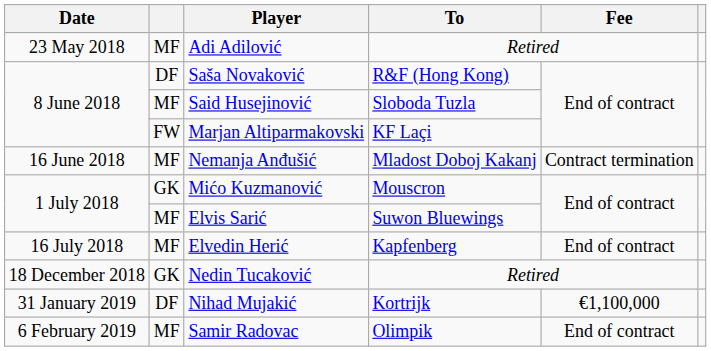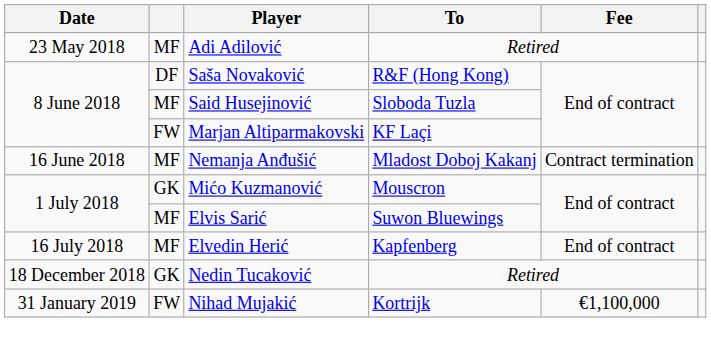 <table class="wikitable" style="text-align:center;">
 <tr>
 <th>Date</th>
 <th></th>
 <th>Player</th>
 <th>To</th>
 <th>Fee</th>
 <th></th>
 </tr>
 <tr>
 <td>23 May 2018</td>
 <td>MF</td>
 <td style="text-align:left"> <a href='#'>Adi Adilović</a></td>
 <td style="text-align:center" colspan=2><em>Retired</em></td>
 <td></td>
 </tr>
 <tr>
 <td rowspan=3>8 June 2018</td>
 <td>DF</td>
 <td style="text-align:left"> <a href='#'>Saša Novaković</a></td>
 <td style="text-align:left"> <a href='#'>R&F (Hong Kong)</a></td>
 <td rowspan=3>End of contract</td>
 <td rowspan=3></td>
 </tr>
 <tr>
 <td>MF</td>
 <td style="text-align:left"> <a href='#'>Said Husejinović</a></td>
 <td style="text-align:left"> <a href='#'>Sloboda Tuzla</a></td>
 </tr>
 <tr>
 <td>FW</td>
 <td style="text-align:left"> <a href='#'>Marjan Altiparmakovski</a></td>
 <td style="text-align:left"> <a href='#'>KF Laçi</a></td>
 </tr>
 <tr>
 <td>16 June 2018</td>
 <td>MF</td>
 <td style="text-align:left"> <a href='#'>Nemanja Anđušić</a></td>
 <td style="text-align:left"> <a href='#'>Mladost Doboj Kakanj</a></td>
 <td>Contract termination</td>
 <td></td>
 </tr>
 <tr>
 <td rowspan=2>1 July 2018</td>
 <td>GK</td>
 <td style="text-align:left"> <a href='#'>Mićo Kuzmanović</a></td>
 <td style="text-align:left"> <a href='#'>Mouscron</a></td>
 <td rowspan=2>End of contract</td>
 <td rowspan=2></td>
 </tr>
 <tr>
 <td>MF</td>
 <td style="text-align:left"> <a href='#'>Elvis Sarić</a></td>
 <td style="text-align:left"> <a href='#'>Suwon Bluewings</a></td>
 </tr>
 <tr>
 <td>16 July 2018</td>
 <td>MF</td>
 <td style="text-align:left"> <a href='#'>Elvedin Herić</a></td>
 <td style="text-align:left"> <a href='#'>Kapfenberg</a></td>
 <td>End of contract</td>
 <td></td>
 </tr>
 <tr>
 <td>18 December 2018</td>
 <td>GK</td>
 <td style="text-align:left"> <a href='#'>Nedin Tucaković</a></td>
 <td style="text-align:center" colspan=2><em>Retired</em></td>
 <td></td>
 </tr>
 <tr>
 <td>31 January 2019</td>
-<td>DF</td>
+<td>FW</td>
 <td style="text-align:left"> <a href='#'>Nihad Mujakić</a></td>
 <td style="text-align:left"> <a href='#'>Kortrijk</a></td>
 <td>€1,100,000</td>
 <td></td>
 </tr>
-<tr>
-<td>6 February 2019</td>
-<td>MF</td>
-<td style="text-align:left"> <a href='#'>Samir Radovac</a></td>
-<td style="text-align:left"> <a href='#'>Olimpik</a></td>
-<td>End of contract</td>
-<td></td>
-</tr>
 </table>
